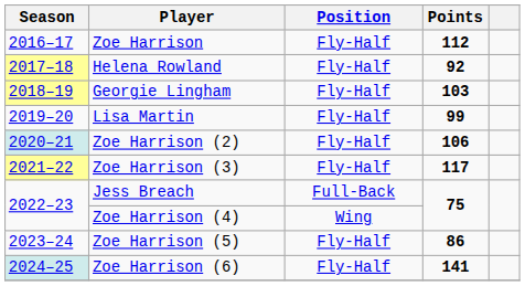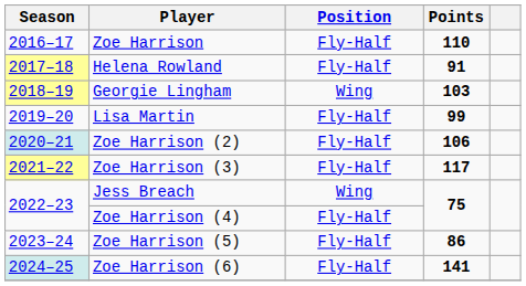 <table class="wikitable sticky-header">
 <tr>
 <th width=65>Season</th>
 <th width=160>Player</th>
 <th width=110><a href='#'>Position</a></th>
 <th width=50>Points</th>
 <th width=20></th>
 </tr>
 <tr>
 <td><a href='#'>2016–17</a></td>
 <td> <a href='#'>Zoe Harrison</a></td>
 <td align=center><a href='#'>Fly-Half</a></td>
-<td align=center><strong>112</strong></td>
+<td align=center><strong>110</strong></td>
 <td align=center></td>
 </tr>
 <tr>
 <td style="background:#FFFF99"><a href='#'>2017–18</a></td>
 <td> <a href='#'>Helena Rowland</a></td>
 <td align=center><a href='#'>Fly-Half</a></td>
-<td align=center><strong>92</strong></td>
+<td align=center><strong>91</strong></td>
 <td align=center></td>
 </tr>
 <tr>
 <td style="background:#FFFF99"><a href='#'>2018–19</a></td>
 <td> <a href='#'>Georgie Lingham</a></td>
-<td align=center><a href='#'>Fly-Half</a></td>
+<td align=center><a href='#'>Wing</a></td>
 <td align=center><strong>103</strong></td>
 <td align=center></td>
 </tr>
 <tr>
 <td><a href='#'>2019–20</a></td>
 <td> <a href='#'>Lisa Martin</a></td>
 <td align=center><a href='#'>Fly-Half</a></td>
 <td align=center><strong>99</strong></td>
 <td align=center></td>
 </tr>
 <tr>
 <td style="background:#CFECEC"><a href='#'>2020–21</a><small></small></td>
 <td> <a href='#'>Zoe Harrison</a> (2)</td>
 <td align=center><a href='#'>Fly-Half</a></td>
 <td align=center><strong>106</strong></td>
 <td align=center></td>
 </tr>
 <tr>
 <td style="background:#FFFF99"><a href='#'>2021–22</a></td>
 <td> <a href='#'>Zoe Harrison</a> (3)</td>
 <td align=center><a href='#'>Fly-Half</a></td>
 <td align=center><strong>117</strong></td>
 <td align=center></td>
 </tr>
 <tr>
 <td rowspan=2><a href='#'>2022–23</a></td>
 <td> <a href='#'>Jess Breach</a></td>
-<td align=center><a href='#'>Full-Back</a></td>
+<td align=center><a href='#'>Wing</a></td>
 <td align=center rowspan=2><strong>75</strong></td>
 <td align=center rowspan=2></td>
 </tr>
 <tr>
 <td> <a href='#'>Zoe Harrison</a> (4)</td>
-<td align=center><a href='#'>Wing</a></td>
+<td align=center><a href='#'>Fly-Half</a></td>
 </tr>
 <tr>
 <td><a href='#'>2023–24</a></td>
 <td> <a href='#'>Zoe Harrison</a> (5)</td>
 <td align=center><a href='#'>Fly-Half</a></td>
 <td align=center><strong>86</strong></td>
 <td align=center></td>
 </tr>
 <tr>
 <td style="background:#CFECEC"><a href='#'>2024–25</a><small></small></td>
 <td> <a href='#'>Zoe Harrison</a> (6)</td>
 <td align=center><a href='#'>Fly-Half</a></td>
 <td align=center><strong>141</strong></td>
 <td align=center></td>
 </tr>
 <tr>
 </tr>
 </table>
